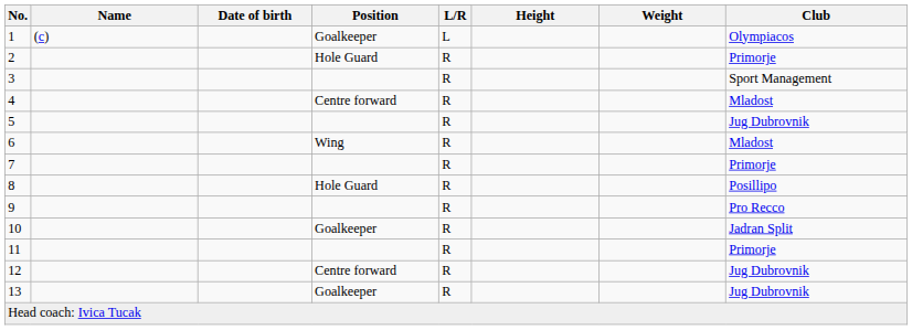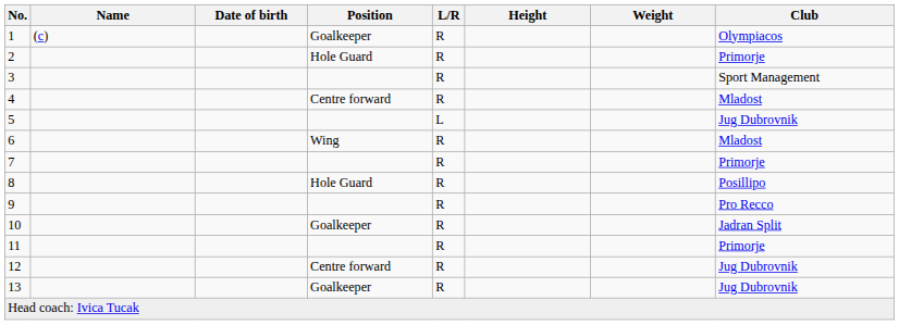 <table class=wikitable sortable style=font-size:100%; text-align:center;>
 <tr>
 <th>No.</th>
 <th style=width:12em>Name</th>
 <th style=width:8em>Date of birth</th>
 <th style=width:9em>Position</th>
 <th style=width:2em>L/R</th>
 <th style=width:9em>Height</th>
 <th style=width:9em>Weight</th>
 <th style=width:13em>Club</th>
 </tr>
 <tr>
 <td>1</td>
 <td align=left> (<a href='#'>c</a>)</td>
 <td align=right></td>
 <td>Goalkeeper</td>
-<td>L</td>
+<td>R</td>
 <td></td>
 <td></td>
 <td> <a href='#'>Olympiacos</a></td>
 </tr>
 <tr>
 <td>2</td>
 <td align=left></td>
 <td align=right></td>
 <td>Hole Guard</td>
 <td>R</td>
 <td></td>
 <td></td>
 <td> <a href='#'>Primorje</a></td>
 </tr>
 <tr>
 <td>3</td>
 <td align=left></td>
 <td align=right></td>
 <td></td>
 <td>R</td>
 <td></td>
 <td></td>
 <td> Sport Management</td>
 </tr>
 <tr>
 <td>4</td>
 <td align=left></td>
 <td align=right></td>
 <td>Centre forward</td>
 <td>R</td>
 <td></td>
 <td></td>
 <td> <a href='#'>Mladost</a></td>
 </tr>
 <tr>
 <td>5</td>
 <td align=left></td>
 <td align=right></td>
 <td></td>
-<td>R</td>
+<td>L</td>
 <td></td>
 <td></td>
 <td> <a href='#'>Jug Dubrovnik</a></td>
 </tr>
 <tr>
 <td>6</td>
 <td align=left></td>
 <td align=right></td>
 <td>Wing</td>
 <td>R</td>
 <td></td>
 <td></td>
 <td> <a href='#'>Mladost</a></td>
 </tr>
 <tr>
 <td>7</td>
 <td align=left></td>
 <td align=right></td>
 <td></td>
 <td>R</td>
 <td></td>
 <td></td>
 <td> <a href='#'>Primorje</a></td>
 </tr>
 <tr>
 <td>8</td>
 <td align=left></td>
 <td align=right></td>
 <td>Hole Guard</td>
 <td>R</td>
 <td></td>
 <td></td>
 <td> <a href='#'>Posillipo</a></td>
 </tr>
 <tr>
 <td>9</td>
 <td align=left></td>
 <td align=right></td>
 <td></td>
 <td>R</td>
 <td></td>
 <td></td>
 <td> <a href='#'>Pro Recco</a></td>
 </tr>
 <tr>
 <td>10</td>
 <td align=left></td>
 <td align=right></td>
 <td>Goalkeeper</td>
 <td>R</td>
 <td></td>
 <td></td>
 <td> <a href='#'>Jadran Split</a></td>
 </tr>
 <tr>
 <td>11</td>
 <td align=left></td>
 <td align=right></td>
 <td></td>
 <td>R</td>
 <td></td>
 <td></td>
 <td> <a href='#'>Primorje</a></td>
 </tr>
 <tr>
 <td>12</td>
 <td align=left></td>
 <td align=right></td>
 <td>Centre forward</td>
 <td>R</td>
 <td></td>
 <td></td>
 <td> <a href='#'>Jug Dubrovnik</a></td>
 </tr>
 <tr>
 <td>13</td>
 <td align=left></td>
 <td align=right></td>
 <td>Goalkeeper</td>
 <td>R</td>
 <td></td>
 <td></td>
 <td> <a href='#'>Jug Dubrovnik</a></td>
 </tr>
 <tr style="background:#efefef;">
 <td colspan="8" style="text-align:left;">Head coach: <a href='#'>Ivica Tucak</a></td>
 </tr>
 </table>
